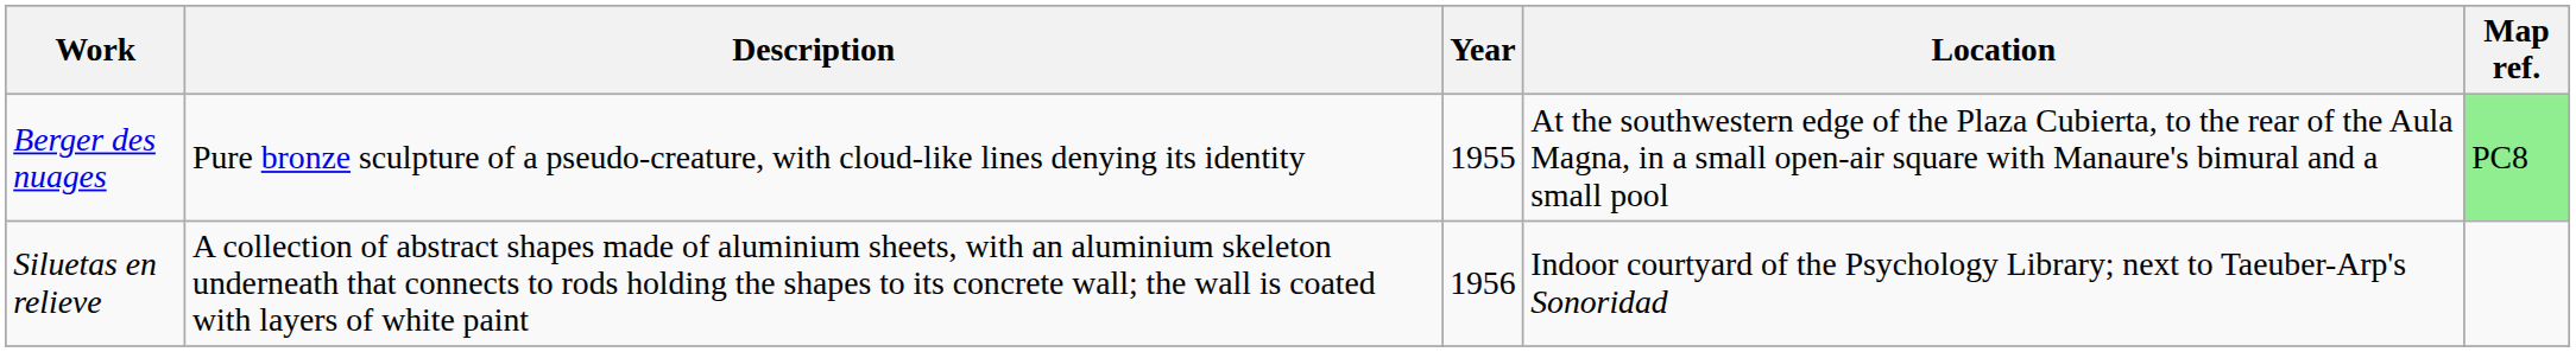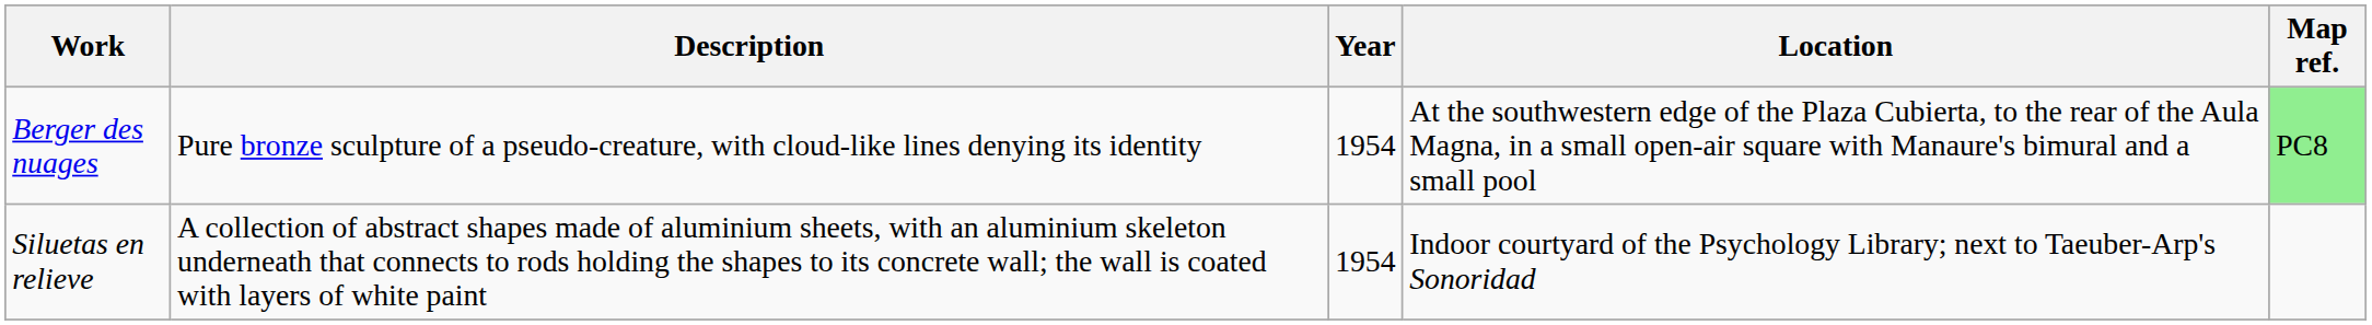 <table class="wikitable mw-collapsible">
 <tr>
 <th>Work</th>
 <th>Description</th>
 <th>Year</th>
 <th>Location</th>
 <th>Map ref.</th>
 </tr>
 <tr>
 <td><em><a href='#'>Berger des nuages</a></em></td>
 <td>Pure <a href='#'>bronze</a> sculpture of a pseudo-creature, with cloud-like lines denying its identity</td>
-<td>1955</td>
+<td>1954</td>
 <td>At the southwestern edge of the Plaza Cubierta, to the rear of the Aula Magna, in a small open-air square with Manaure's bimural and a small pool</td>
 <td style="background: lightgreen;">PC8</td>
 </tr>
 <tr>
 <td><em>Siluetas en relieve</em></td>
 <td>A collection of abstract shapes made of aluminium sheets, with an aluminium skeleton underneath that connects to rods holding the shapes to its concrete wall; the wall is coated with layers of white paint</td>
-<td>1956</td>
+<td>1954</td>
 <td>Indoor courtyard of the Psychology Library; next to Taeuber-Arp's <em>Sonoridad</em></td>
 <td></td>
 </tr>
 </table>
